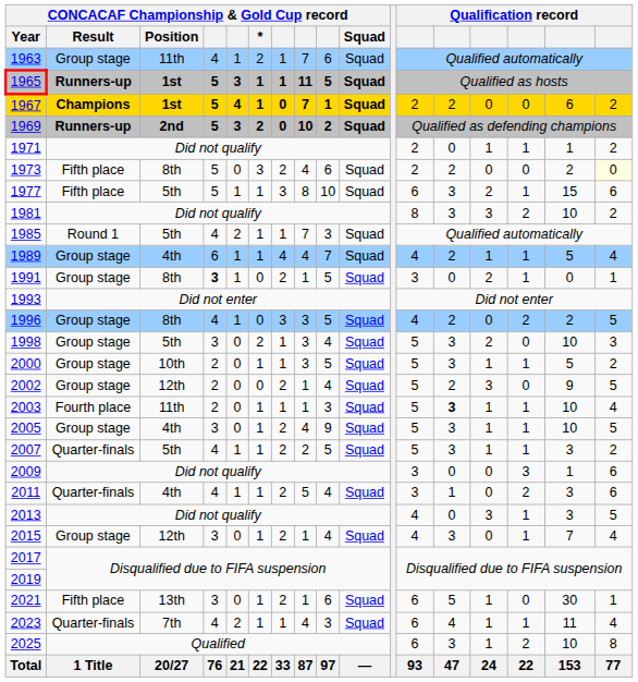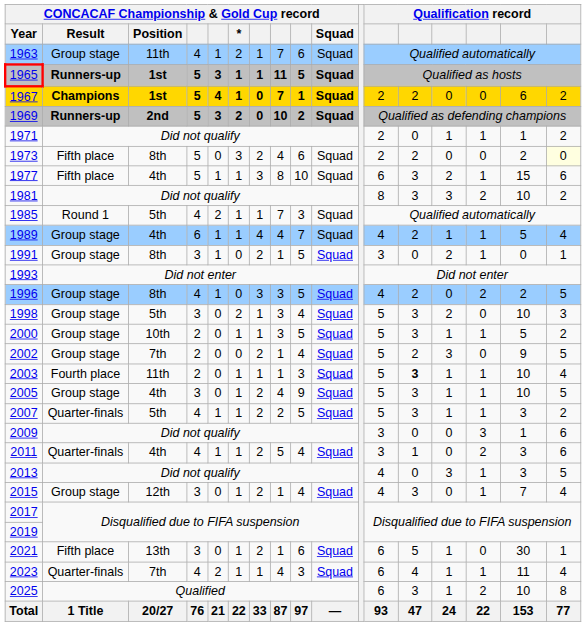 <table class="wikitable" style="text-align: center;">
 <tr>
 <th colspan=10><a href='#'>CONCACAF Championship</a> & <a href='#'>Gold Cup</a> record</th>
 <th width=1% rowspan="31"></th>
 <th colspan=6><a href='#'>Qualification</a> record</th>
 </tr>
 <tr>
 <th>Year</th>
 <th>Result</th>
 <th>Position</th>
 <th></th>
 <th></th>
 <th>*</th>
 <th></th>
 <th></th>
 <th></th>
 <th>Squad</th>
 <th></th>
 <th></th>
 <th></th>
 <th></th>
 <th></th>
 <th></th>
 </tr>
 <tr style="background:#9acdff;">
 <td> <a href='#'>1963</a></td>
 <td>Group stage</td>
 <td>11th</td>
 <td>4</td>
 <td>1</td>
 <td>2</td>
 <td>1</td>
 <td>7</td>
 <td>6</td>
 <td>Squad</td>
 <td colspan=6><em>Qualified automatically</em></td>
 </tr>
 <tr style="background:silver;">
 <td style="border: 3px solid red"> <a href='#'>1965</a></td>
 <td><strong>Runners-up</strong></td>
 <td><strong>1st</strong></td>
 <td><strong>5</strong></td>
 <td><strong>3</strong></td>
 <td><strong>1</strong></td>
 <td><strong>1</strong></td>
 <td><strong>11</strong></td>
 <td><strong>5</strong></td>
 <td><strong>Squad</strong></td>
 <td colspan=6><em>Qualified as hosts</em></td>
 </tr>
 <tr style="background:gold;">
 <td> <a href='#'>1967</a></td>
 <td><strong>Champions</strong></td>
 <td><strong>1st</strong></td>
 <td><strong>5</strong></td>
 <td><strong>4</strong></td>
 <td><strong>1</strong></td>
 <td><strong>0</strong></td>
 <td><strong>7</strong></td>
 <td><strong>1</strong></td>
 <td><strong>Squad</strong></td>
 <td>2</td>
 <td>2</td>
 <td>0</td>
 <td>0</td>
 <td>6</td>
 <td>2</td>
 </tr>
 <tr style="background:silver;">
 <td> <a href='#'>1969</a></td>
 <td><strong>Runners-up</strong></td>
 <td><strong>2nd</strong></td>
 <td><strong>5</strong></td>
 <td><strong>3</strong></td>
 <td><strong>2</strong></td>
 <td><strong>0</strong></td>
 <td><strong>10</strong></td>
 <td><strong>2</strong></td>
 <td><strong>Squad</strong></td>
 <td colspan=6><em>Qualified as defending champions</em></td>
 </tr>
 <tr>
 <td> <a href='#'>1971</a></td>
 <td colspan=9><em>Did not qualify</em></td>
 <td>2</td>
 <td>0</td>
 <td>1</td>
 <td>1</td>
 <td>1</td>
 <td>2</td>
 </tr>
 <tr>
 <td> <a href='#'>1973</a></td>
 <td>Fifth place</td>
 <td>8th</td>
 <td>5</td>
 <td>0</td>
 <td>3</td>
 <td>2</td>
 <td>4</td>
 <td>6</td>
 <td>Squad</td>
 <td>2</td>
 <td>2</td>
 <td>0</td>
 <td>0</td>
 <td>2</td>
 <td style="background: lightyellow;">0</td>
 </tr>
 <tr>
 <td> <a href='#'>1977</a></td>
 <td>Fifth place</td>
-<td>5th</td>
+<td>4th</td>
 <td>5</td>
 <td>1</td>
 <td>1</td>
 <td>3</td>
 <td>8</td>
 <td>10</td>
 <td>Squad</td>
 <td>6</td>
 <td>3</td>
 <td>2</td>
 <td>1</td>
 <td>15</td>
 <td>6</td>
 </tr>
 <tr>
 <td> <a href='#'>1981</a></td>
 <td colspan=9><em>Did not qualify</em></td>
 <td>8</td>
 <td>3</td>
 <td>3</td>
 <td>2</td>
 <td>10</td>
 <td>2</td>
 </tr>
 <tr>
 <td><a href='#'>1985</a></td>
 <td>Round 1</td>
 <td>5th</td>
 <td>4</td>
 <td>2</td>
 <td>1</td>
 <td>1</td>
 <td>7</td>
 <td>3</td>
 <td>Squad</td>
 <td colspan=6><em>Qualified automatically</em></td>
 </tr>
 <tr style="background:#9acdff;">
 <td><a href='#'>1989</a></td>
 <td>Group stage</td>
 <td>4th</td>
 <td>6</td>
 <td>1</td>
 <td>1</td>
 <td>4</td>
 <td>4</td>
 <td>7</td>
 <td>Squad</td>
 <td>4</td>
 <td>2</td>
 <td>1</td>
 <td>1</td>
 <td>5</td>
 <td>4</td>
 </tr>
 <tr>
 <td> <a href='#'>1991</a></td>
 <td>Group stage</td>
 <td>8th</td>
-<td><strong>3</strong></td>
+<td>3</td>
 <td>1</td>
 <td>0</td>
 <td>2</td>
 <td>1</td>
 <td>5</td>
 <td><a href='#'>Squad</a></td>
 <td>3</td>
 <td>0</td>
 <td>2</td>
 <td>1</td>
 <td>0</td>
 <td>1</td>
 </tr>
 <tr>
 <td>  <a href='#'>1993</a></td>
 <td colspan=9><em>Did not enter</em></td>
 <td colspan=6><em>Did not enter</em></td>
 </tr>
 <tr style="background:#9acdff;">
 <td> <a href='#'>1996</a></td>
 <td>Group stage</td>
 <td>8th</td>
 <td>4</td>
 <td>1</td>
 <td>0</td>
 <td>3</td>
 <td>3</td>
 <td>5</td>
 <td><a href='#'>Squad</a></td>
 <td>4</td>
 <td>2</td>
 <td>0</td>
 <td>2</td>
 <td>2</td>
 <td>5</td>
 </tr>
 <tr>
 <td> <a href='#'>1998</a></td>
 <td>Group stage</td>
 <td>5th</td>
 <td>3</td>
 <td>0</td>
 <td>2</td>
 <td>1</td>
 <td>3</td>
 <td>4</td>
 <td><a href='#'>Squad</a></td>
 <td>5</td>
 <td>3</td>
 <td>2</td>
 <td>0</td>
 <td>10</td>
 <td>3</td>
 </tr>
 <tr>
 <td> <a href='#'>2000</a></td>
 <td>Group stage</td>
 <td>10th</td>
 <td>2</td>
 <td>0</td>
 <td>1</td>
 <td>1</td>
 <td>3</td>
 <td>5</td>
 <td><a href='#'>Squad</a></td>
 <td>5</td>
 <td>3</td>
 <td>1</td>
 <td>1</td>
 <td>5</td>
 <td>2</td>
 </tr>
 <tr>
 <td> <a href='#'>2002</a></td>
 <td>Group stage</td>
-<td>12th</td>
+<td>7th</td>
 <td>2</td>
 <td>0</td>
 <td>0</td>
 <td>2</td>
 <td>1</td>
 <td>4</td>
 <td><a href='#'>Squad</a></td>
 <td>5</td>
 <td>2</td>
 <td>3</td>
 <td>0</td>
 <td>9</td>
 <td>5</td>
 </tr>
 <tr>
 <td>  <a href='#'>2003</a></td>
 <td>Fourth place</td>
 <td>11th</td>
 <td>2</td>
 <td>0</td>
 <td>1</td>
 <td>1</td>
 <td>1</td>
 <td>3</td>
 <td><a href='#'>Squad</a></td>
 <td>5</td>
 <td><strong>3</strong></td>
 <td>1</td>
 <td>1</td>
 <td>10</td>
 <td>4</td>
 </tr>
 <tr>
 <td> <a href='#'>2005</a></td>
 <td>Group stage</td>
 <td>4th</td>
 <td>3</td>
 <td>0</td>
 <td>1</td>
 <td>2</td>
 <td>4</td>
 <td>9</td>
 <td><a href='#'>Squad</a></td>
 <td>5</td>
 <td>3</td>
 <td>1</td>
 <td>1</td>
 <td>10</td>
 <td>5</td>
 </tr>
 <tr>
 <td> <a href='#'>2007</a></td>
 <td>Quarter-finals</td>
 <td>5th</td>
 <td>4</td>
 <td>1</td>
 <td>1</td>
 <td>2</td>
 <td>2</td>
 <td>5</td>
 <td><a href='#'>Squad</a></td>
 <td>5</td>
 <td>3</td>
 <td>1</td>
 <td>1</td>
 <td>3</td>
 <td>2</td>
 </tr>
 <tr>
 <td> <a href='#'>2009</a></td>
 <td colspan=9><em>Did not qualify</em></td>
 <td>3</td>
 <td>0</td>
 <td>0</td>
 <td>3</td>
 <td>1</td>
 <td>6</td>
 </tr>
 <tr>
 <td> <a href='#'>2011</a></td>
 <td>Quarter-finals</td>
 <td>4th</td>
 <td>4</td>
 <td>1</td>
 <td>1</td>
 <td>2</td>
 <td>5</td>
 <td>4</td>
 <td><a href='#'>Squad</a></td>
 <td>3</td>
 <td>1</td>
 <td>0</td>
 <td>2</td>
 <td>3</td>
 <td>6</td>
 </tr>
 <tr>
 <td> <a href='#'>2013</a></td>
 <td colspan=9><em>Did not qualify</em></td>
 <td>4</td>
 <td>0</td>
 <td>3</td>
 <td>1</td>
 <td>3</td>
 <td>5</td>
 </tr>
 <tr>
 <td>  <a href='#'>2015</a></td>
 <td>Group stage</td>
 <td>12th</td>
 <td>3</td>
 <td>0</td>
 <td>1</td>
 <td>2</td>
 <td>1</td>
 <td>4</td>
 <td><a href='#'>Squad</a></td>
 <td>4</td>
 <td>3</td>
 <td>0</td>
 <td>1</td>
 <td>7</td>
 <td>4</td>
 </tr>
 <tr>
 <td> <a href='#'>2017</a></td>
 <td colspan=9 rowspan=2><em>Disqualified due to FIFA suspension</em></td>
 <td colspan=6 rowspan=2><em>Disqualified due to FIFA suspension</em></td>
 </tr>
 <tr>
 <td>   <a href='#'>2019</a></td>
 </tr>
 <tr>
 <td> <a href='#'>2021</a></td>
 <td>Fifth place</td>
 <td>13th</td>
 <td>3</td>
 <td>0</td>
 <td>1</td>
 <td>2</td>
 <td>1</td>
 <td>6</td>
 <td><a href='#'>Squad</a></td>
 <td>6</td>
 <td>5</td>
 <td>1</td>
 <td>0</td>
 <td>30</td>
 <td>1</td>
 </tr>
 <tr>
 <td>  <a href='#'>2023</a></td>
 <td>Quarter-finals</td>
 <td>7th</td>
 <td>4</td>
 <td>2</td>
 <td>1</td>
 <td>1</td>
 <td>4</td>
 <td>3</td>
 <td><a href='#'>Squad</a></td>
 <td>6</td>
 <td>4</td>
 <td>1</td>
 <td>1</td>
 <td>11</td>
 <td>4</td>
 </tr>
 <tr>
 <td>  <a href='#'>2025</a></td>
 <td colspan=9><em>Qualified</em></td>
 <td>6</td>
 <td>3</td>
 <td>1</td>
 <td>2</td>
 <td>10</td>
 <td>8</td>
 </tr>
 <tr>
 <th>Total</th>
 <th>1 Title</th>
 <th>20/27</th>
 <th>76</th>
 <th>21</th>
 <th>22</th>
 <th>33</th>
 <th>87</th>
 <th>97</th>
 <th>—</th>
 <th>93</th>
 <th>47</th>
 <th>24</th>
 <th>22</th>
 <th>153</th>
 <th>77</th>
 </tr>
 </table>
